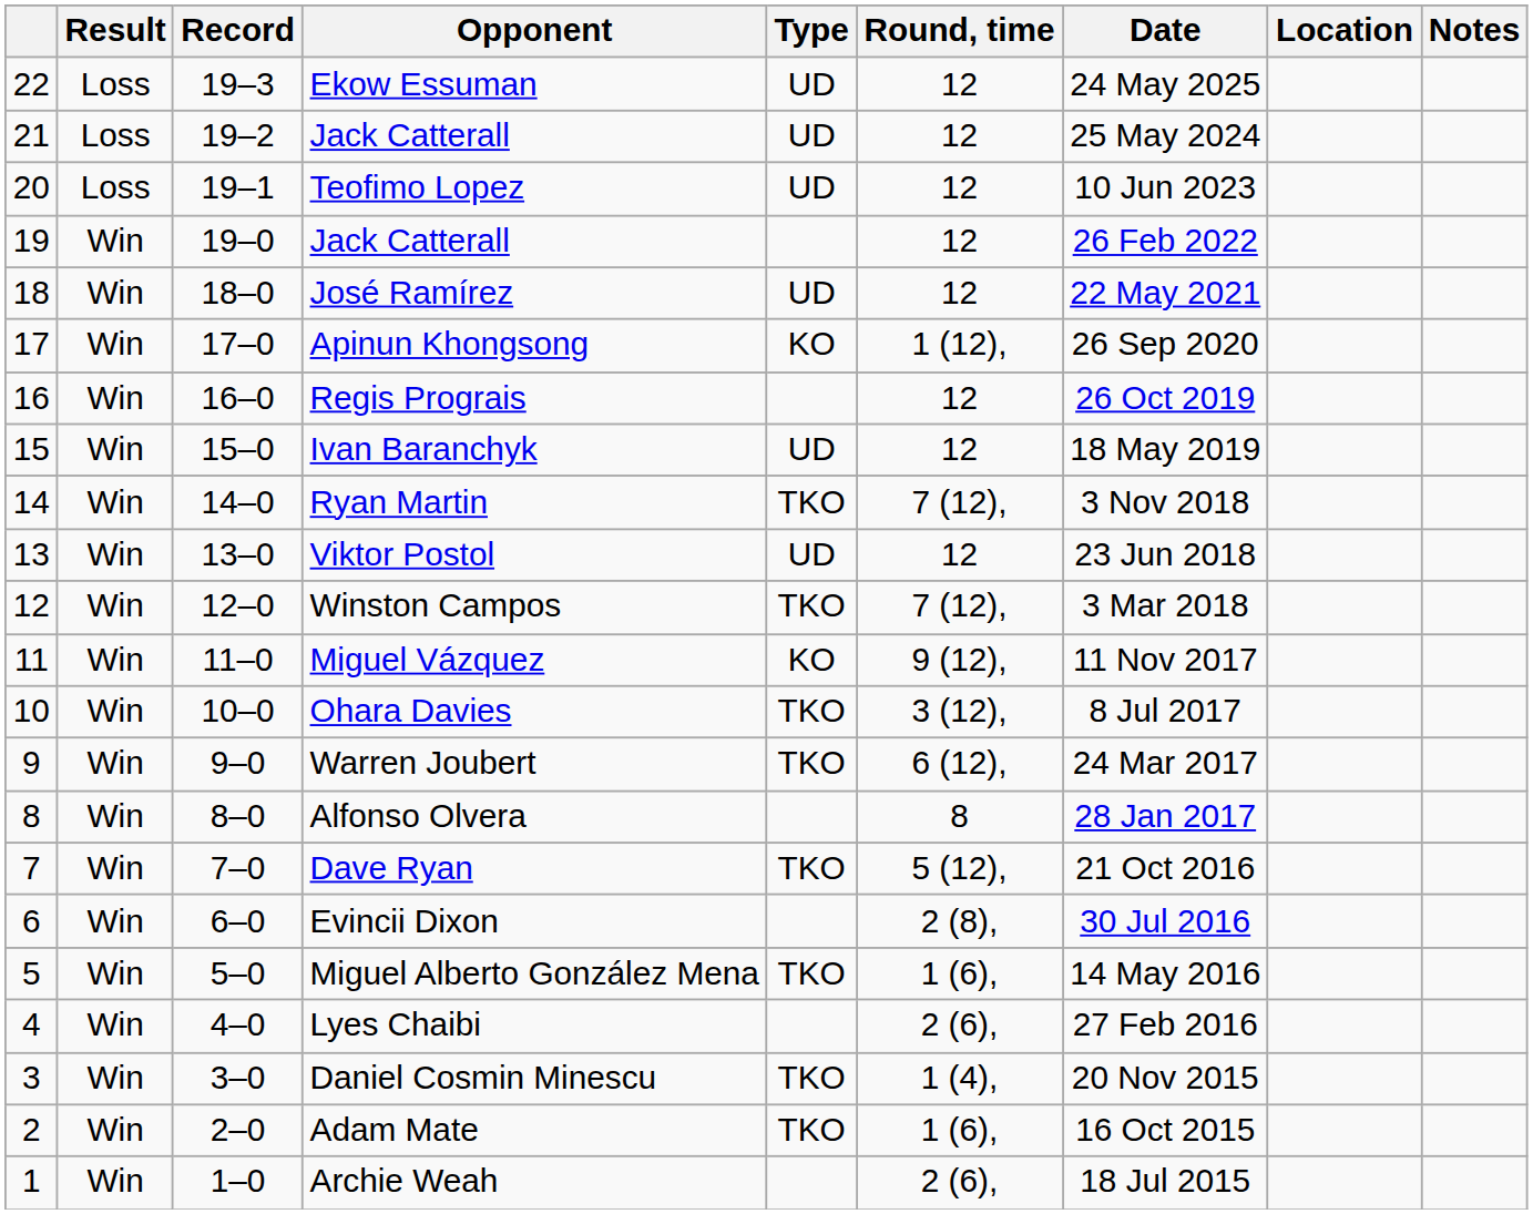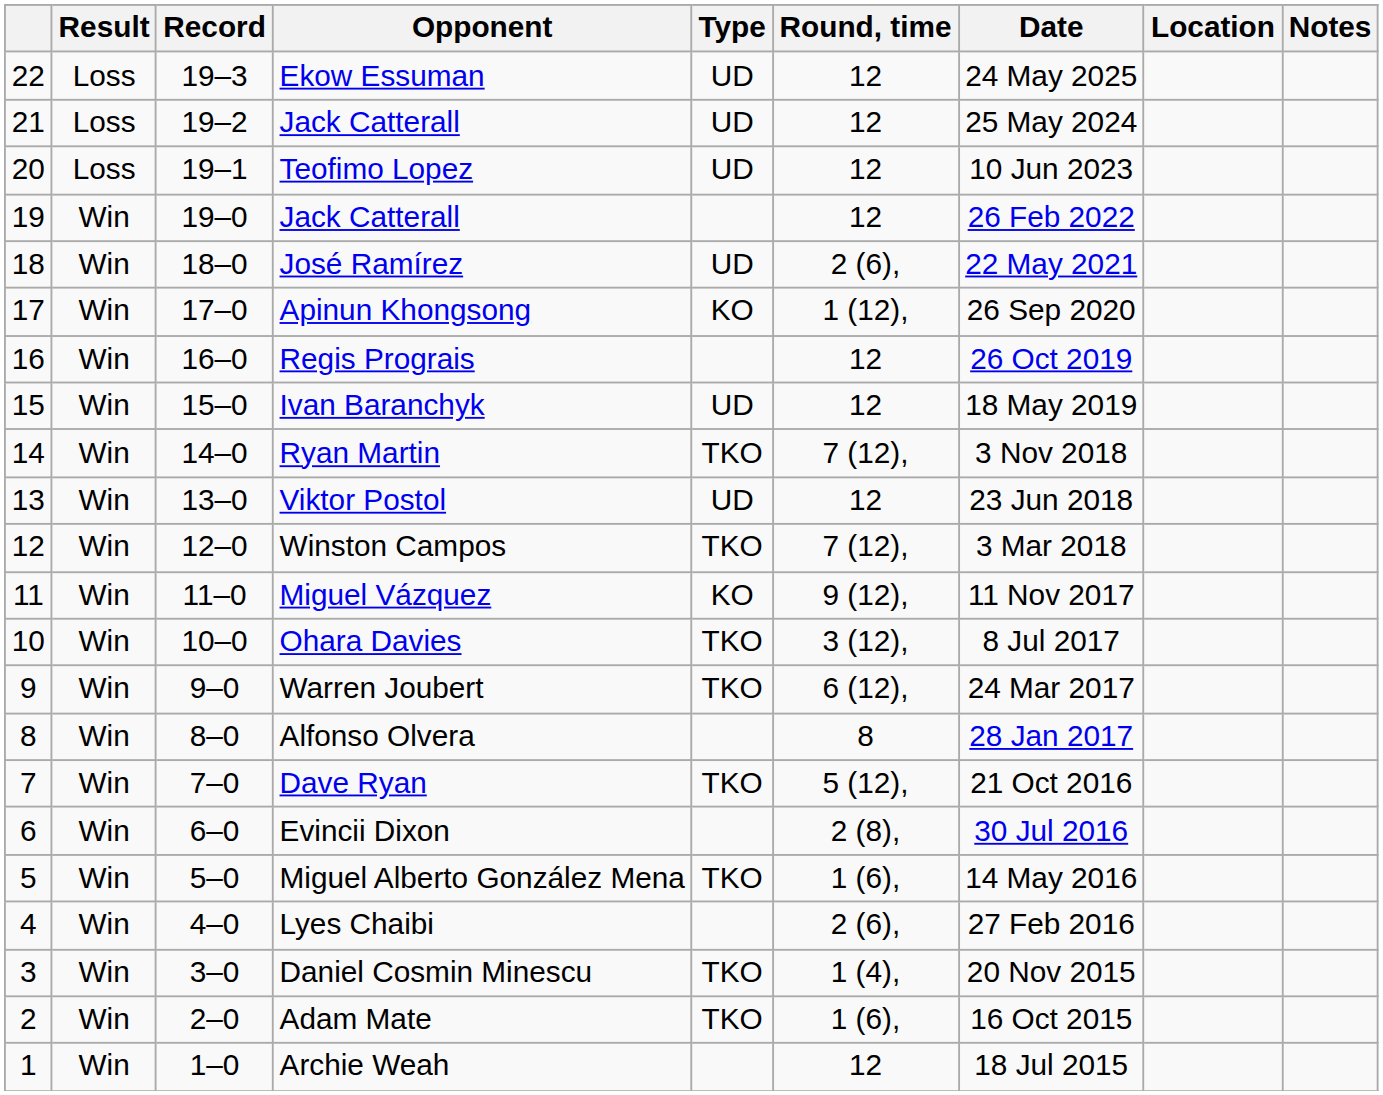 <table class="wikitable" style="text-align:center">
 <tr>
 <th></th>
 <th>Result</th>
 <th>Record</th>
 <th>Opponent</th>
 <th>Type</th>
 <th>Round, time</th>
 <th>Date</th>
 <th>Location</th>
 <th>Notes</th>
 </tr>
 <tr>
 <td>22</td>
 <td>Loss</td>
 <td>19–3</td>
 <td style="text-align:left;"><a href='#'>Ekow Essuman</a></td>
 <td>UD</td>
 <td>12</td>
 <td>24 May 2025</td>
 <td align=left></td>
 <td style="text-align:left;"></td>
 </tr>
 <tr>
 <td>21</td>
 <td>Loss</td>
 <td>19–2</td>
 <td style="text-align:left;"><a href='#'>Jack Catterall</a></td>
 <td>UD</td>
 <td>12</td>
 <td>25 May 2024</td>
 <td align=left></td>
 <td></td>
 </tr>
 <tr>
 <td>20</td>
 <td>Loss</td>
 <td>19–1</td>
 <td style="text-align:left;"><a href='#'>Teofimo Lopez</a></td>
 <td>UD</td>
 <td>12</td>
 <td>10 Jun 2023</td>
 <td style="text-align:left;"></td>
 <td style="text-align:left;"></td>
 </tr>
 <tr>
 <td>19</td>
 <td>Win</td>
 <td>19–0</td>
 <td style="text-align:left;"><a href='#'>Jack Catterall</a></td>
 <td></td>
 <td>12</td>
 <td><a href='#'>26 Feb 2022</a></td>
 <td style="text-align:left;"></td>
 <td style="text-align:left;"></td>
 </tr>
 <tr>
 <td>18</td>
 <td>Win</td>
 <td>18–0</td>
 <td style="text-align:left;"><a href='#'>José Ramírez</a></td>
 <td>UD</td>
-<td>12</td>
+<td>2 (6), </td>
 <td><a href='#'>22 May 2021</a></td>
 <td style="text-align:left;"></td>
 <td style="text-align:left;"></td>
 </tr>
 <tr>
 <td>17</td>
 <td>Win</td>
 <td>17–0</td>
 <td style="text-align:left;"><a href='#'>Apinun Khongsong</a></td>
 <td>KO</td>
 <td>1 (12), </td>
 <td>26 Sep 2020</td>
 <td style="text-align:left;"></td>
 <td style="text-align:left;"></td>
 </tr>
 <tr>
 <td>16</td>
 <td>Win</td>
 <td>16–0</td>
 <td style="text-align:left;"><a href='#'>Regis Prograis</a></td>
 <td></td>
 <td>12</td>
 <td><a href='#'>26 Oct 2019</a></td>
 <td style="text-align:left;"></td>
 <td style="text-align:left;"></td>
 </tr>
 <tr>
 <td>15</td>
 <td>Win</td>
 <td>15–0</td>
 <td style="text-align:left;"><a href='#'>Ivan Baranchyk</a></td>
 <td>UD</td>
 <td>12</td>
 <td>18 May 2019</td>
 <td style="text-align:left;"></td>
 <td style="text-align:left;"></td>
 </tr>
 <tr>
 <td>14</td>
 <td>Win</td>
 <td>14–0</td>
 <td style="text-align:left;"><a href='#'>Ryan Martin</a></td>
 <td>TKO</td>
 <td>7 (12), </td>
 <td>3 Nov 2018</td>
 <td style="text-align:left;"></td>
 <td style="text-align:left;"></td>
 </tr>
 <tr>
 <td>13</td>
 <td>Win</td>
 <td>13–0</td>
 <td style="text-align:left;"><a href='#'>Viktor Postol</a></td>
 <td>UD</td>
 <td>12</td>
 <td>23 Jun 2018</td>
 <td style="text-align:left;"></td>
 <td style="text-align:left;"></td>
 </tr>
 <tr>
 <td>12</td>
 <td>Win</td>
 <td>12–0</td>
 <td style="text-align:left;">Winston Campos</td>
 <td>TKO</td>
 <td>7 (12), </td>
 <td>3 Mar 2018</td>
 <td style="text-align:left;"></td>
 <td style="text-align:left;"></td>
 </tr>
 <tr>
 <td>11</td>
 <td>Win</td>
 <td>11–0</td>
 <td style="text-align:left;"><a href='#'>Miguel Vázquez</a></td>
 <td>KO</td>
 <td>9 (12), </td>
 <td>11 Nov 2017</td>
 <td style="text-align:left;"></td>
 <td style="text-align:left;"></td>
 </tr>
 <tr>
 <td>10</td>
 <td>Win</td>
 <td>10–0</td>
 <td style="text-align:left;"><a href='#'>Ohara Davies</a></td>
 <td>TKO</td>
 <td>3 (12), </td>
 <td>8 Jul 2017</td>
 <td style="text-align:left;"></td>
 <td style="text-align:left;"></td>
 </tr>
 <tr>
 <td>9</td>
 <td>Win</td>
 <td>9–0</td>
 <td style="text-align:left;">Warren Joubert</td>
 <td>TKO</td>
 <td>6 (12), </td>
 <td>24 Mar 2017</td>
 <td style="text-align:left;"></td>
 <td style="text-align:left;"></td>
 </tr>
 <tr>
 <td>8</td>
 <td>Win</td>
 <td>8–0</td>
 <td style="text-align:left;">Alfonso Olvera</td>
 <td></td>
 <td>8</td>
 <td><a href='#'>28 Jan 2017</a></td>
 <td style="text-align:left;"></td>
 <td></td>
 </tr>
 <tr>
 <td>7</td>
 <td>Win</td>
 <td>7–0</td>
 <td style="text-align:left;"><a href='#'>Dave Ryan</a></td>
 <td>TKO</td>
 <td>5 (12), </td>
 <td>21 Oct 2016</td>
 <td style="text-align:left;"></td>
 <td style="text-align:left;"></td>
 </tr>
 <tr>
 <td>6</td>
 <td>Win</td>
 <td>6–0</td>
 <td style="text-align:left;">Evincii Dixon</td>
 <td></td>
 <td>2 (8), </td>
 <td><a href='#'>30 Jul 2016</a></td>
 <td style="text-align:left;"></td>
 <td></td>
 </tr>
 <tr>
 <td>5</td>
 <td>Win</td>
 <td>5–0</td>
 <td style="text-align:left;">Miguel Alberto González Mena</td>
 <td>TKO</td>
 <td>1 (6), </td>
 <td>14 May 2016</td>
 <td style="text-align:left;"></td>
 <td></td>
 </tr>
 <tr>
 <td>4</td>
 <td>Win</td>
 <td>4–0</td>
 <td style="text-align:left;">Lyes Chaibi</td>
 <td></td>
 <td>2 (6), </td>
 <td>27 Feb 2016</td>
 <td style="text-align:left;"></td>
 <td></td>
 </tr>
 <tr>
 <td>3</td>
 <td>Win</td>
 <td>3–0</td>
 <td style="text-align:left;">Daniel Cosmin Minescu</td>
 <td>TKO</td>
 <td>1 (4), </td>
 <td>20 Nov 2015</td>
 <td style="text-align:left;"></td>
 <td></td>
 </tr>
 <tr>
 <td>2</td>
 <td>Win</td>
 <td>2–0</td>
 <td style="text-align:left;">Adam Mate</td>
 <td>TKO</td>
 <td>1 (6), </td>
 <td>16 Oct 2015</td>
 <td style="text-align:left;"></td>
 <td></td>
 </tr>
 <tr>
 <td>1</td>
 <td>Win</td>
 <td>1–0</td>
 <td style="text-align:left;">Archie Weah</td>
 <td></td>
-<td>2 (6), </td>
+<td>12</td>
 <td>18 Jul 2015</td>
 <td style="text-align:left;"></td>
 <td></td>
 </tr>
 </table>
